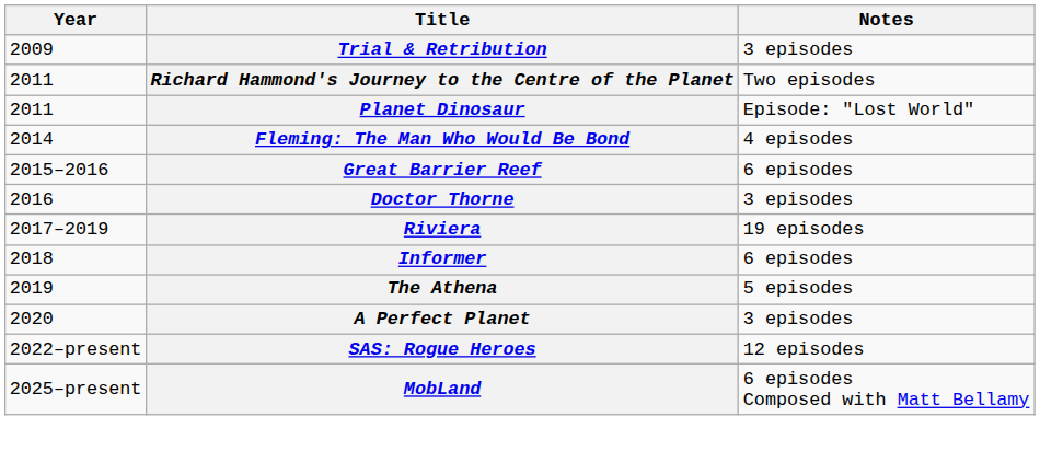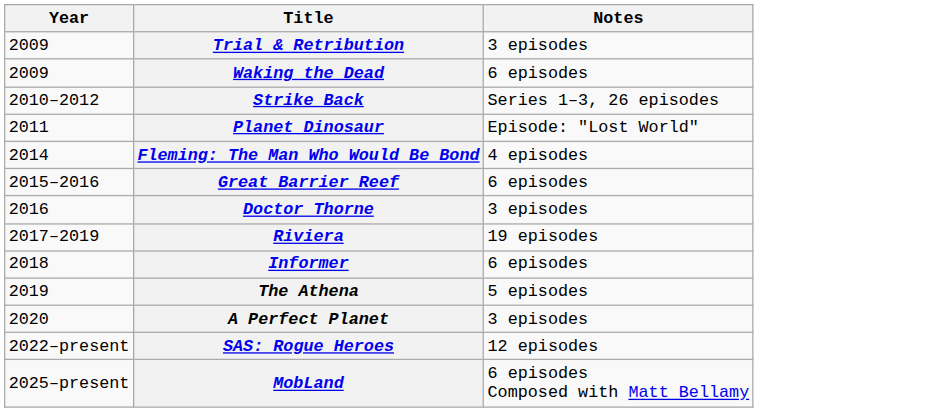 <table class="wikitable plainrowheaders">
 <tr>
 <th>Year</th>
 <th>Title</th>
 <th>Notes</th>
 </tr>
 <tr>
 <td>2009</td>
 <th scope="row"><em><a href='#'>Trial & Retribution</a></em></th>
 <td>3 episodes</td>
 </tr>
 <tr>
-<td>2011</td>
-<th scope="row"><em>Richard Hammond's Journey to the Centre of the Planet</em></th>
-<td>Two episodes</td>
+<td>2009</td>
+<th scope="row"><em><a href='#'>Waking the Dead</a></em></th>
+<td>6 episodes</td>
+</tr>
+<tr>
+<td>2010–2012</td>
+<th scope="row"><em><a href='#'>Strike Back</a></em></th>
+<td>Series 1–3, 26 episodes</td>
 </tr>
 <tr>
 <td>2011</td>
 <th scope="row"><em><a href='#'>Planet Dinosaur</a></em></th>
 <td>Episode: "Lost World"</td>
 </tr>
 <tr>
 <td>2014</td>
 <th scope="row"><em><a href='#'>Fleming: The Man Who Would Be Bond</a></em></th>
 <td>4 episodes</td>
 </tr>
 <tr>
 <td>2015–2016</td>
 <th scope="row"><em><a href='#'>Great Barrier Reef</a></em></th>
 <td>6 episodes</td>
 </tr>
 <tr>
 <td>2016</td>
 <th scope="row"><em><a href='#'>Doctor Thorne</a></em></th>
 <td>3 episodes</td>
 </tr>
 <tr>
 <td>2017–2019</td>
 <th scope="row"><em><a href='#'>Riviera</a></em></th>
 <td>19 episodes</td>
 </tr>
 <tr>
 <td>2018</td>
 <th scope="row"><em><a href='#'>Informer</a></em></th>
 <td>6 episodes</td>
 </tr>
 <tr>
 <td>2019</td>
 <th scope="row"><em>The Athena</em></th>
 <td>5 episodes</td>
 </tr>
 <tr>
 <td>2020</td>
 <th scope="row"><em>A Perfect Planet</em></th>
 <td>3 episodes</td>
 </tr>
 <tr>
 <td>2022–present</td>
 <th scope="row"><em><a href='#'>SAS: Rogue Heroes</a></em></th>
 <td>12 episodes</td>
 </tr>
 <tr>
 <td>2025–present</td>
 <th scope="row"><em><a href='#'>MobLand</a></em></th>
 <td>6 episodes<br>Composed with <a href='#'>Matt Bellamy</a></td>
 </tr>
 </table>
